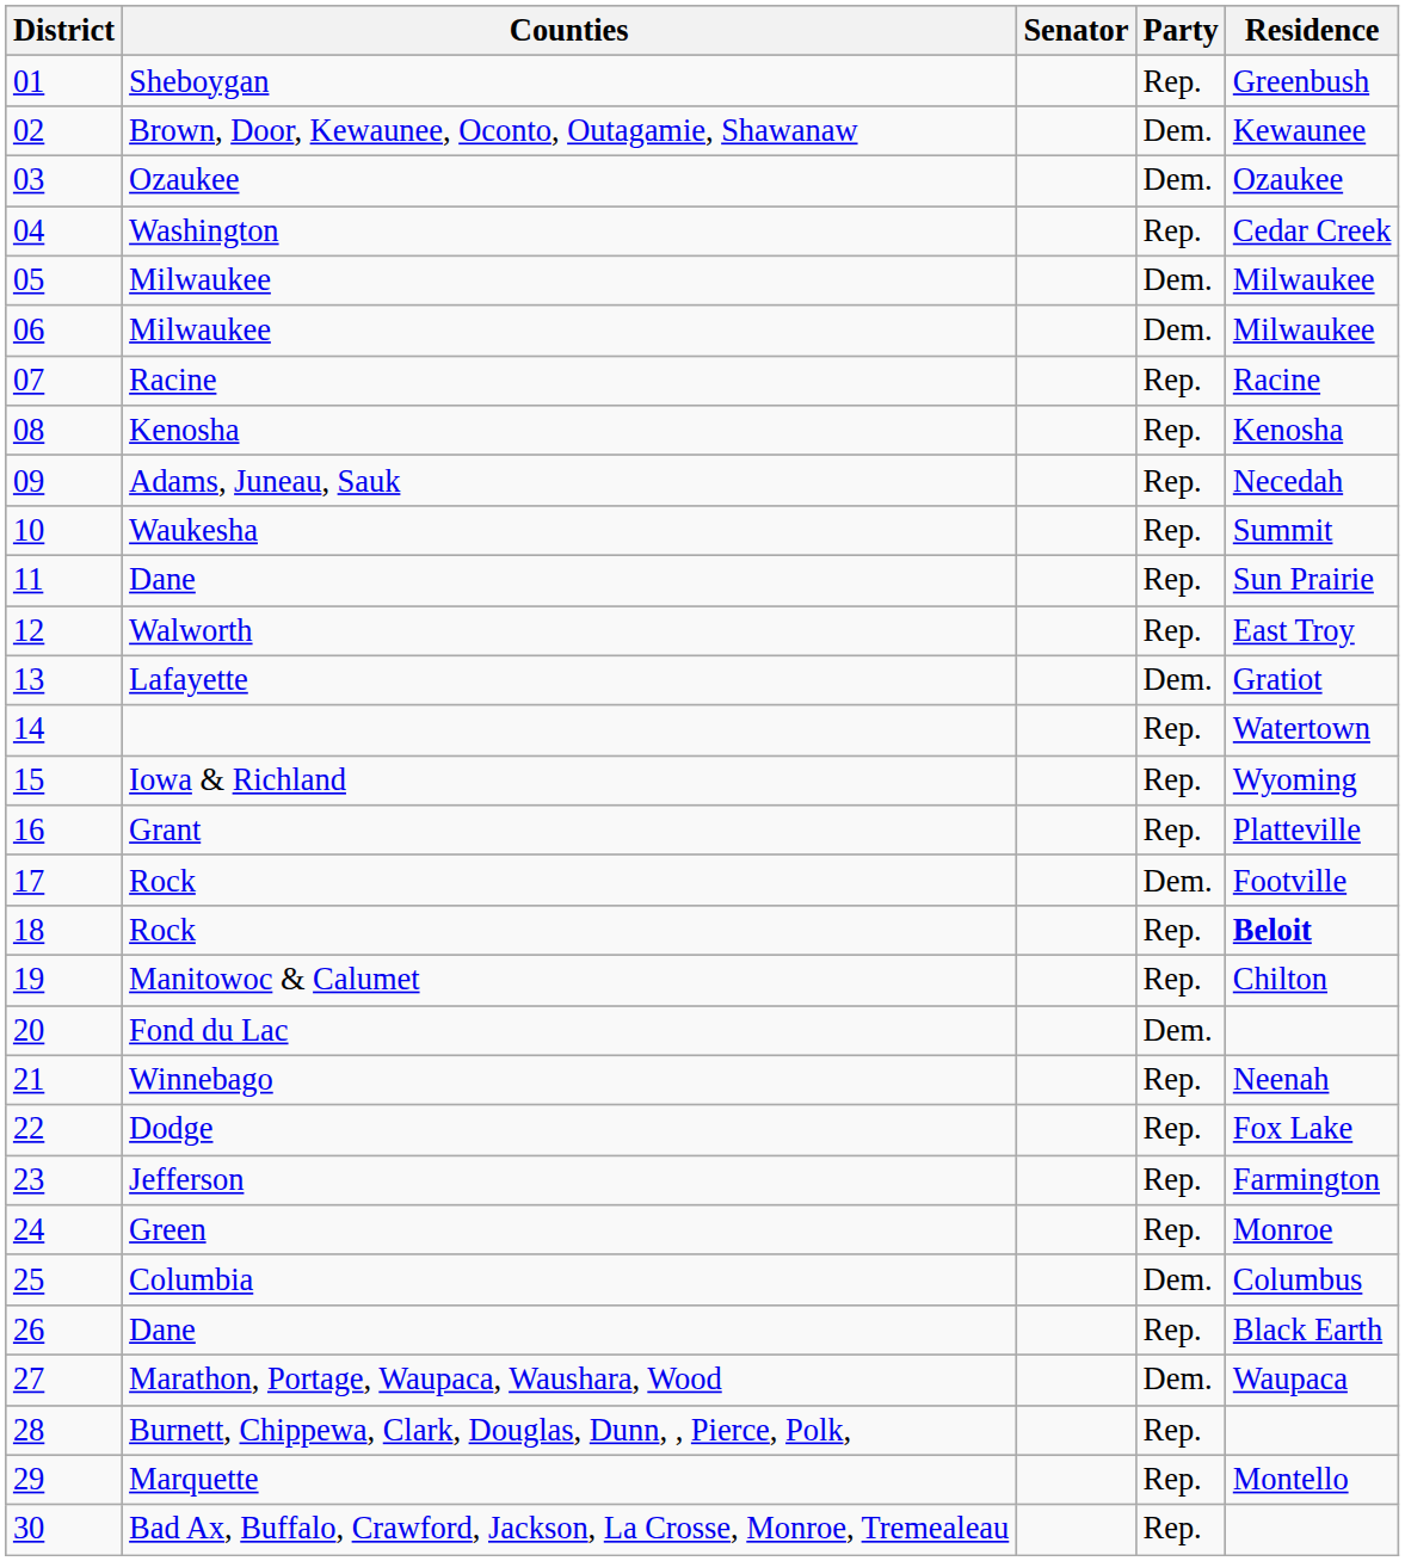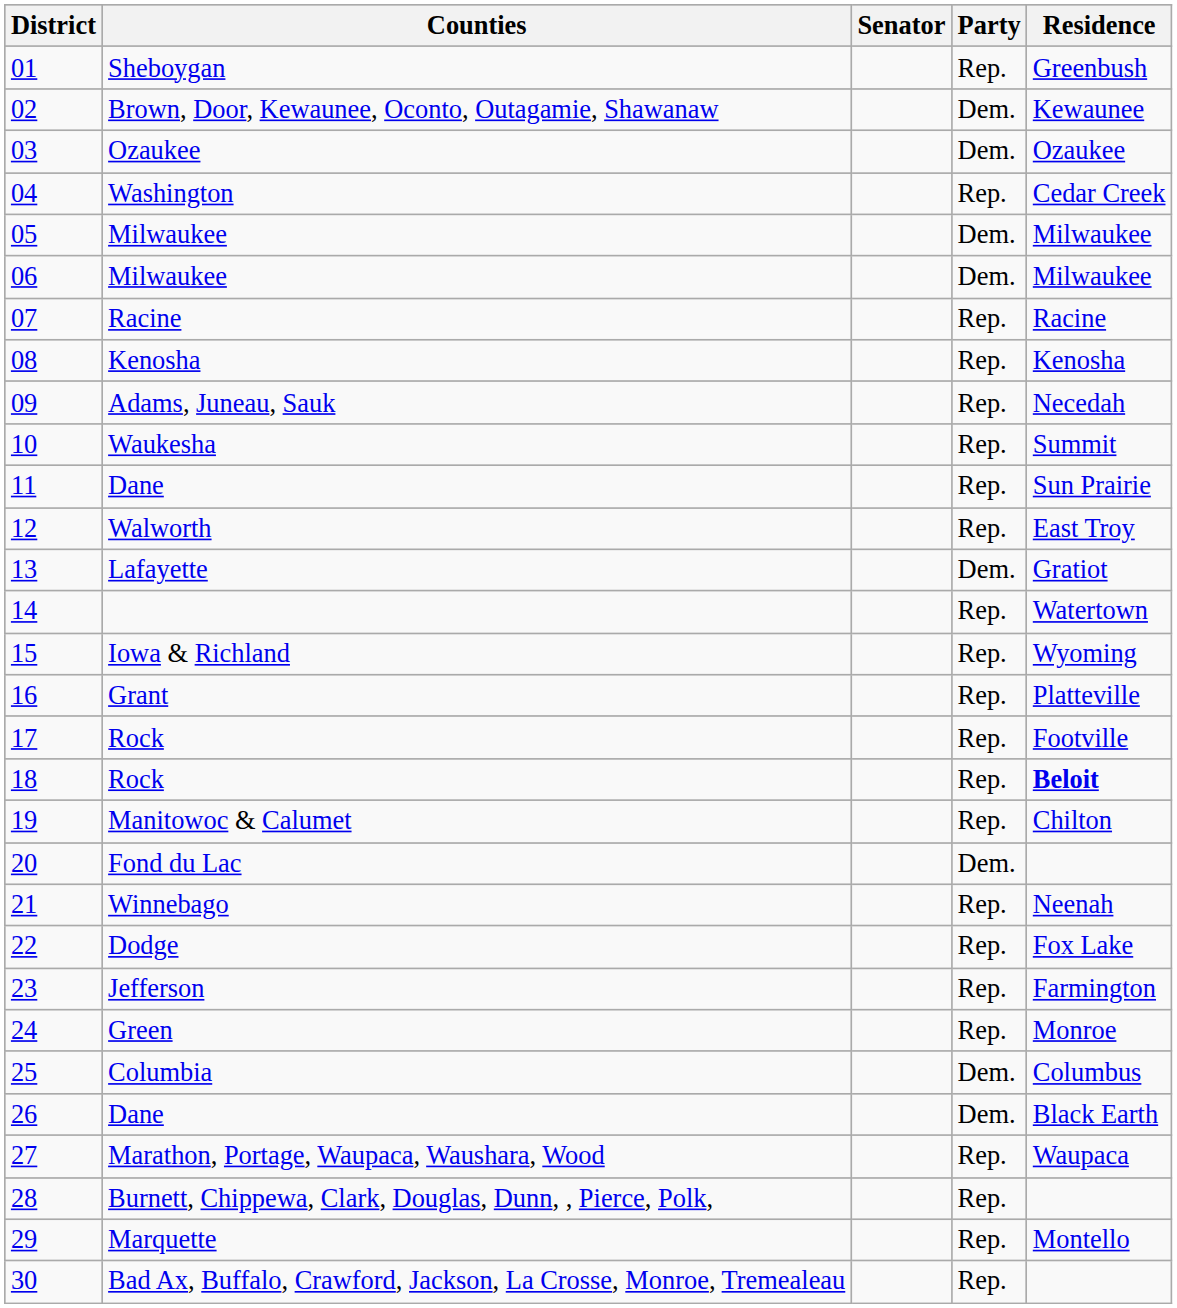 <table class="wikitable sortable">
 <tr>
 <th>District</th>
 <th>Counties</th>
 <th>Senator</th>
 <th>Party</th>
 <th>Residence</th>
 </tr>
 <tr>
 <td><a href='#'>01</a></td>
 <td><a href='#'>Sheboygan</a></td>
 <td></td>
 <td>Rep.</td>
 <td><a href='#'>Greenbush</a></td>
 </tr>
 <tr>
 <td><a href='#'>02</a></td>
 <td><a href='#'>Brown</a>, <a href='#'>Door</a>, <a href='#'>Kewaunee</a>, <a href='#'>Oconto</a>, <a href='#'>Outagamie</a>, <a href='#'>Shawanaw</a></td>
 <td></td>
 <td>Dem.</td>
 <td><a href='#'>Kewaunee</a></td>
 </tr>
 <tr>
 <td><a href='#'>03</a></td>
 <td><a href='#'>Ozaukee</a></td>
 <td></td>
 <td>Dem.</td>
 <td><a href='#'>Ozaukee</a></td>
 </tr>
 <tr>
 <td><a href='#'>04</a></td>
 <td><a href='#'>Washington</a></td>
 <td></td>
 <td>Rep.</td>
 <td><a href='#'>Cedar Creek</a></td>
 </tr>
 <tr>
 <td><a href='#'>05</a></td>
 <td><a href='#'>Milwaukee</a> </td>
 <td></td>
 <td>Dem.</td>
 <td><a href='#'>Milwaukee</a></td>
 </tr>
 <tr>
 <td><a href='#'>06</a></td>
 <td><a href='#'>Milwaukee</a> </td>
 <td></td>
 <td>Dem.</td>
 <td><a href='#'>Milwaukee</a></td>
 </tr>
 <tr>
 <td><a href='#'>07</a></td>
 <td><a href='#'>Racine</a></td>
 <td></td>
 <td>Rep.</td>
 <td><a href='#'>Racine</a></td>
 </tr>
 <tr>
 <td><a href='#'>08</a></td>
 <td><a href='#'>Kenosha</a></td>
 <td></td>
 <td>Rep.</td>
 <td><a href='#'>Kenosha</a></td>
 </tr>
 <tr>
 <td><a href='#'>09</a></td>
 <td><a href='#'>Adams</a>, <a href='#'>Juneau</a>, <a href='#'>Sauk</a></td>
 <td></td>
 <td>Rep.</td>
 <td><a href='#'>Necedah</a></td>
 </tr>
 <tr>
 <td><a href='#'>10</a></td>
 <td><a href='#'>Waukesha</a></td>
 <td></td>
 <td>Rep.</td>
 <td><a href='#'>Summit</a></td>
 </tr>
 <tr>
 <td><a href='#'>11</a></td>
 <td><a href='#'>Dane</a> </td>
 <td></td>
 <td>Rep.</td>
 <td><a href='#'>Sun Prairie</a></td>
 </tr>
 <tr>
 <td><a href='#'>12</a></td>
 <td><a href='#'>Walworth</a></td>
 <td></td>
 <td>Rep.</td>
 <td><a href='#'>East Troy</a></td>
 </tr>
 <tr>
 <td><a href='#'>13</a></td>
 <td><a href='#'>Lafayette</a></td>
 <td></td>
 <td>Dem.</td>
 <td><a href='#'>Gratiot</a></td>
 </tr>
 <tr>
 <td><a href='#'>14</a></td>
 <td> </td>
 <td></td>
 <td>Rep.</td>
 <td><a href='#'>Watertown</a></td>
 </tr>
 <tr>
 <td><a href='#'>15</a></td>
 <td><a href='#'>Iowa</a> & <a href='#'>Richland</a></td>
 <td></td>
 <td>Rep.</td>
 <td><a href='#'>Wyoming</a></td>
 </tr>
 <tr>
 <td><a href='#'>16</a></td>
 <td><a href='#'>Grant</a></td>
 <td></td>
 <td>Rep.</td>
 <td><a href='#'>Platteville</a></td>
 </tr>
 <tr>
 <td><a href='#'>17</a></td>
 <td><a href='#'>Rock</a> </td>
 <td></td>
-<td>Dem.</td>
+<td>Rep.</td>
 <td><a href='#'>Footville</a></td>
 </tr>
 <tr>
 <td><a href='#'>18</a></td>
 <td><a href='#'>Rock</a> </td>
 <td></td>
 <td>Rep.</td>
 <td><strong><a href='#'>Beloit</a></strong></td>
 </tr>
 <tr>
 <td><a href='#'>19</a></td>
 <td><a href='#'>Manitowoc</a> & <a href='#'>Calumet</a></td>
 <td></td>
 <td>Rep.</td>
 <td><a href='#'>Chilton</a></td>
 </tr>
 <tr>
 <td><a href='#'>20</a></td>
 <td><a href='#'>Fond du Lac</a></td>
 <td></td>
 <td>Dem.</td>
 <td></td>
 </tr>
 <tr>
 <td><a href='#'>21</a></td>
 <td><a href='#'>Winnebago</a></td>
 <td> </td>
 <td>Rep.</td>
 <td><a href='#'>Neenah</a></td>
 </tr>
 <tr>
 <td><a href='#'>22</a></td>
 <td><a href='#'>Dodge</a></td>
 <td></td>
 <td>Rep.</td>
 <td><a href='#'>Fox Lake</a></td>
 </tr>
 <tr>
 <td><a href='#'>23</a></td>
 <td><a href='#'>Jefferson</a> </td>
 <td></td>
 <td>Rep.</td>
 <td><a href='#'>Farmington</a></td>
 </tr>
 <tr>
 <td><a href='#'>24</a></td>
 <td><a href='#'>Green</a></td>
 <td></td>
 <td>Rep.</td>
 <td><a href='#'>Monroe</a></td>
 </tr>
 <tr>
 <td><a href='#'>25</a></td>
 <td><a href='#'>Columbia</a></td>
 <td></td>
 <td>Dem.</td>
 <td><a href='#'>Columbus</a></td>
 </tr>
 <tr>
 <td><a href='#'>26</a></td>
 <td><a href='#'>Dane</a> </td>
 <td></td>
-<td>Rep.</td>
+<td>Dem.</td>
 <td><a href='#'>Black Earth</a></td>
 </tr>
 <tr>
 <td><a href='#'>27</a></td>
 <td><a href='#'>Marathon</a>, <a href='#'>Portage</a>, <a href='#'>Waupaca</a>, <a href='#'>Waushara</a>, <a href='#'>Wood</a></td>
 <td></td>
-<td>Dem.</td>
+<td>Rep.</td>
 <td><a href='#'>Waupaca</a></td>
 </tr>
 <tr>
 <td><a href='#'>28</a></td>
 <td><a href='#'>Burnett</a>, <a href='#'>Chippewa</a>, <a href='#'>Clark</a>, <a href='#'>Douglas</a>, <a href='#'>Dunn</a>, , <a href='#'>Pierce</a>, <a href='#'>Polk</a>, </td>
 <td></td>
 <td>Rep.</td>
 <td></td>
 </tr>
 <tr>
 <td><a href='#'>29</a></td>
 <td><a href='#'>Marquette</a></td>
 <td></td>
 <td>Rep.</td>
 <td><a href='#'>Montello</a></td>
 </tr>
 <tr>
 <td><a href='#'>30</a></td>
 <td><a href='#'>Bad Ax</a>, <a href='#'>Buffalo</a>, <a href='#'>Crawford</a>, <a href='#'>Jackson</a>, <a href='#'>La Crosse</a>, <a href='#'>Monroe</a>, <a href='#'>Tremealeau</a></td>
 <td></td>
 <td>Rep.</td>
 <td></td>
 </tr>
 </table>
